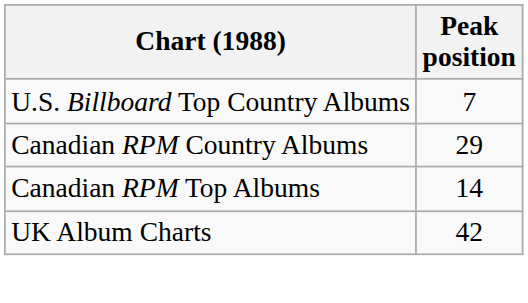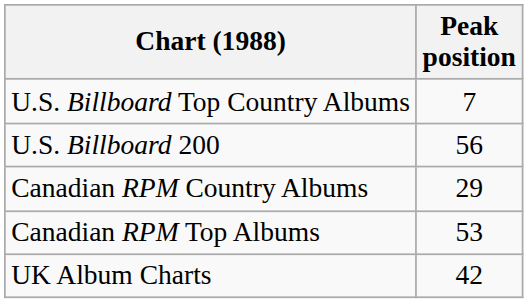 <table class="wikitable">
 <tr>
 <th>Chart (1988)</th>
 <th>Peak<br>position</th>
 </tr>
 <tr>
 <td>U.S. <em>Billboard</em> Top Country Albums</td>
 <td align="center">7</td>
 </tr>
 <tr>
+<td>U.S. <em>Billboard</em> 200</td>
+<td align="center">56</td>
+</tr>
+<tr>
 <td>Canadian <em>RPM</em> Country Albums</td>
 <td align="center">29</td>
 </tr>
 <tr>
 <td>Canadian <em>RPM</em> Top Albums</td>
-<td align="center">14</td>
+<td align="center">53</td>
 </tr>
 <tr>
 <td>UK Album Charts</td>
 <td align="center">42</td>
 </tr>
 </table>
